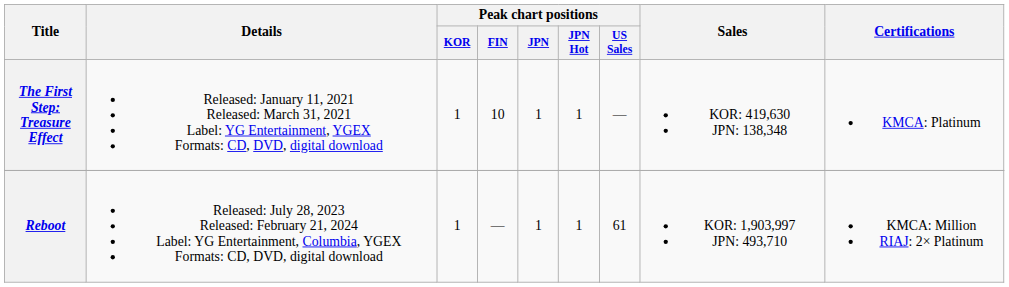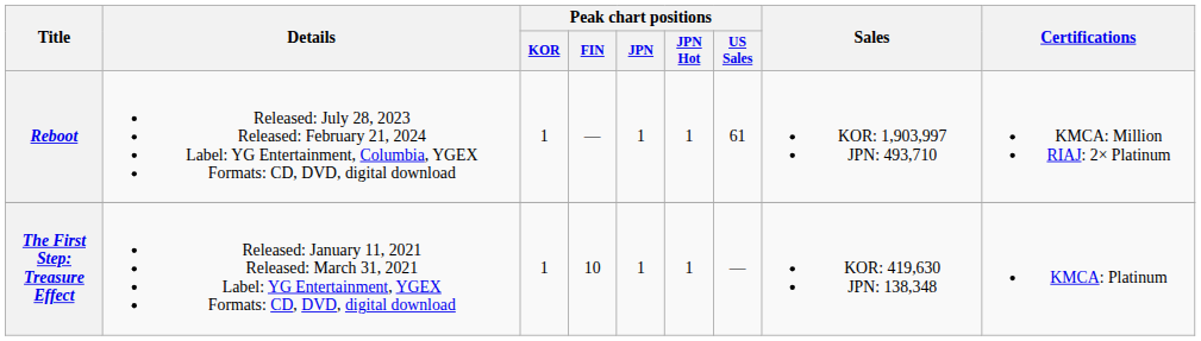 <table class="wikitable plainrowheaders" style="text-align:center;">
 <tr>
 <th scope="col" rowspan="2" style="width:5.5em;">Title</th>
 <th scope="col" rowspan="2" style="width:25em;">Details</th>
 <th scope="col" colspan="5">Peak chart positions</th>
 <th scope="col" rowspan="2" style="width:13em;">Sales</th>
 <th scope="col" rowspan="2" style="width:12.5em;"><a href='#'>Certifications</a></th>
 </tr>
 <tr>
 <th scope="col" style="width:3em;font-size:85%;"><a href='#'>KOR</a><br></th>
 <th scope="col" style="width:3em;font-size:85%"><a href='#'>FIN </a><br></th>
 <th scope="col" style="width:3em;font-size:85%;"><a href='#'>JPN</a><br></th>
 <th scope="col" style="width:3em;font-size:85%;"><a href='#'>JPN<br>Hot</a><br></th>
 <th scope="col" style="width:3em;font-size:85%;"><a href='#'>US<br>Sales</a><br></th>
 </tr>
 <tr>
+<th scope="row"><em><a href='#'>Reboot</a></em></th>
+<td><br><ul><li>Released: July 28, 2023</li><li>Released: February 21, 2024 </li><li>Label: YG Entertainment, <a href='#'>Columbia</a>, YGEX</li><li>Formats: CD, DVD, digital download</li></ul></td>
+<td>1</td>
+<td>—</td>
+<td>1</td>
+<td>1</td>
+<td>61</td>
+<td><br><ul><li>KOR: 1,903,997</li><li>JPN: 493,710</li></ul></td>
+<td><br><ul><li>KMCA: Million</li><li><a href='#'>RIAJ</a>: 2× Platinum</li></ul></td>
+</tr>
+<tr>
+</tr>
+<tr>
 <th scope="row"><em><a href='#'>The First Step: Treasure Effect</a></em></th>
 <td><br><ul><li>Released: January 11, 2021</li><li>Released: March 31, 2021 </li><li>Label: <a href='#'>YG Entertainment</a>, <a href='#'>YGEX</a></li><li>Formats: <a href='#'>CD</a>, <a href='#'>DVD</a>, <a href='#'>digital download</a></li></ul></td>
 <td>1</td>
 <td>10</td>
 <td>1</td>
 <td>1</td>
 <td>—</td>
 <td><br><ul><li>KOR: 419,630</li><li>JPN: 138,348</li></ul></td>
 <td><br><ul><li><a href='#'>KMCA</a>: Platinum</li></ul></td>
 </tr>
-<tr>
-</tr>
-<tr>
-<th scope="row"><em><a href='#'>Reboot</a></em></th>
-<td><br><ul><li>Released: July 28, 2023</li><li>Released: February 21, 2024 </li><li>Label: YG Entertainment, <a href='#'>Columbia</a>, YGEX</li><li>Formats: CD, DVD, digital download</li></ul></td>
-<td>1</td>
-<td>—</td>
-<td>1</td>
-<td>1</td>
-<td>61</td>
-<td><br><ul><li>KOR: 1,903,997</li><li>JPN: 493,710</li></ul></td>
-<td><br><ul><li>KMCA: Million</li><li><a href='#'>RIAJ</a>: 2× Platinum</li></ul></td>
-</tr>
 </table>
